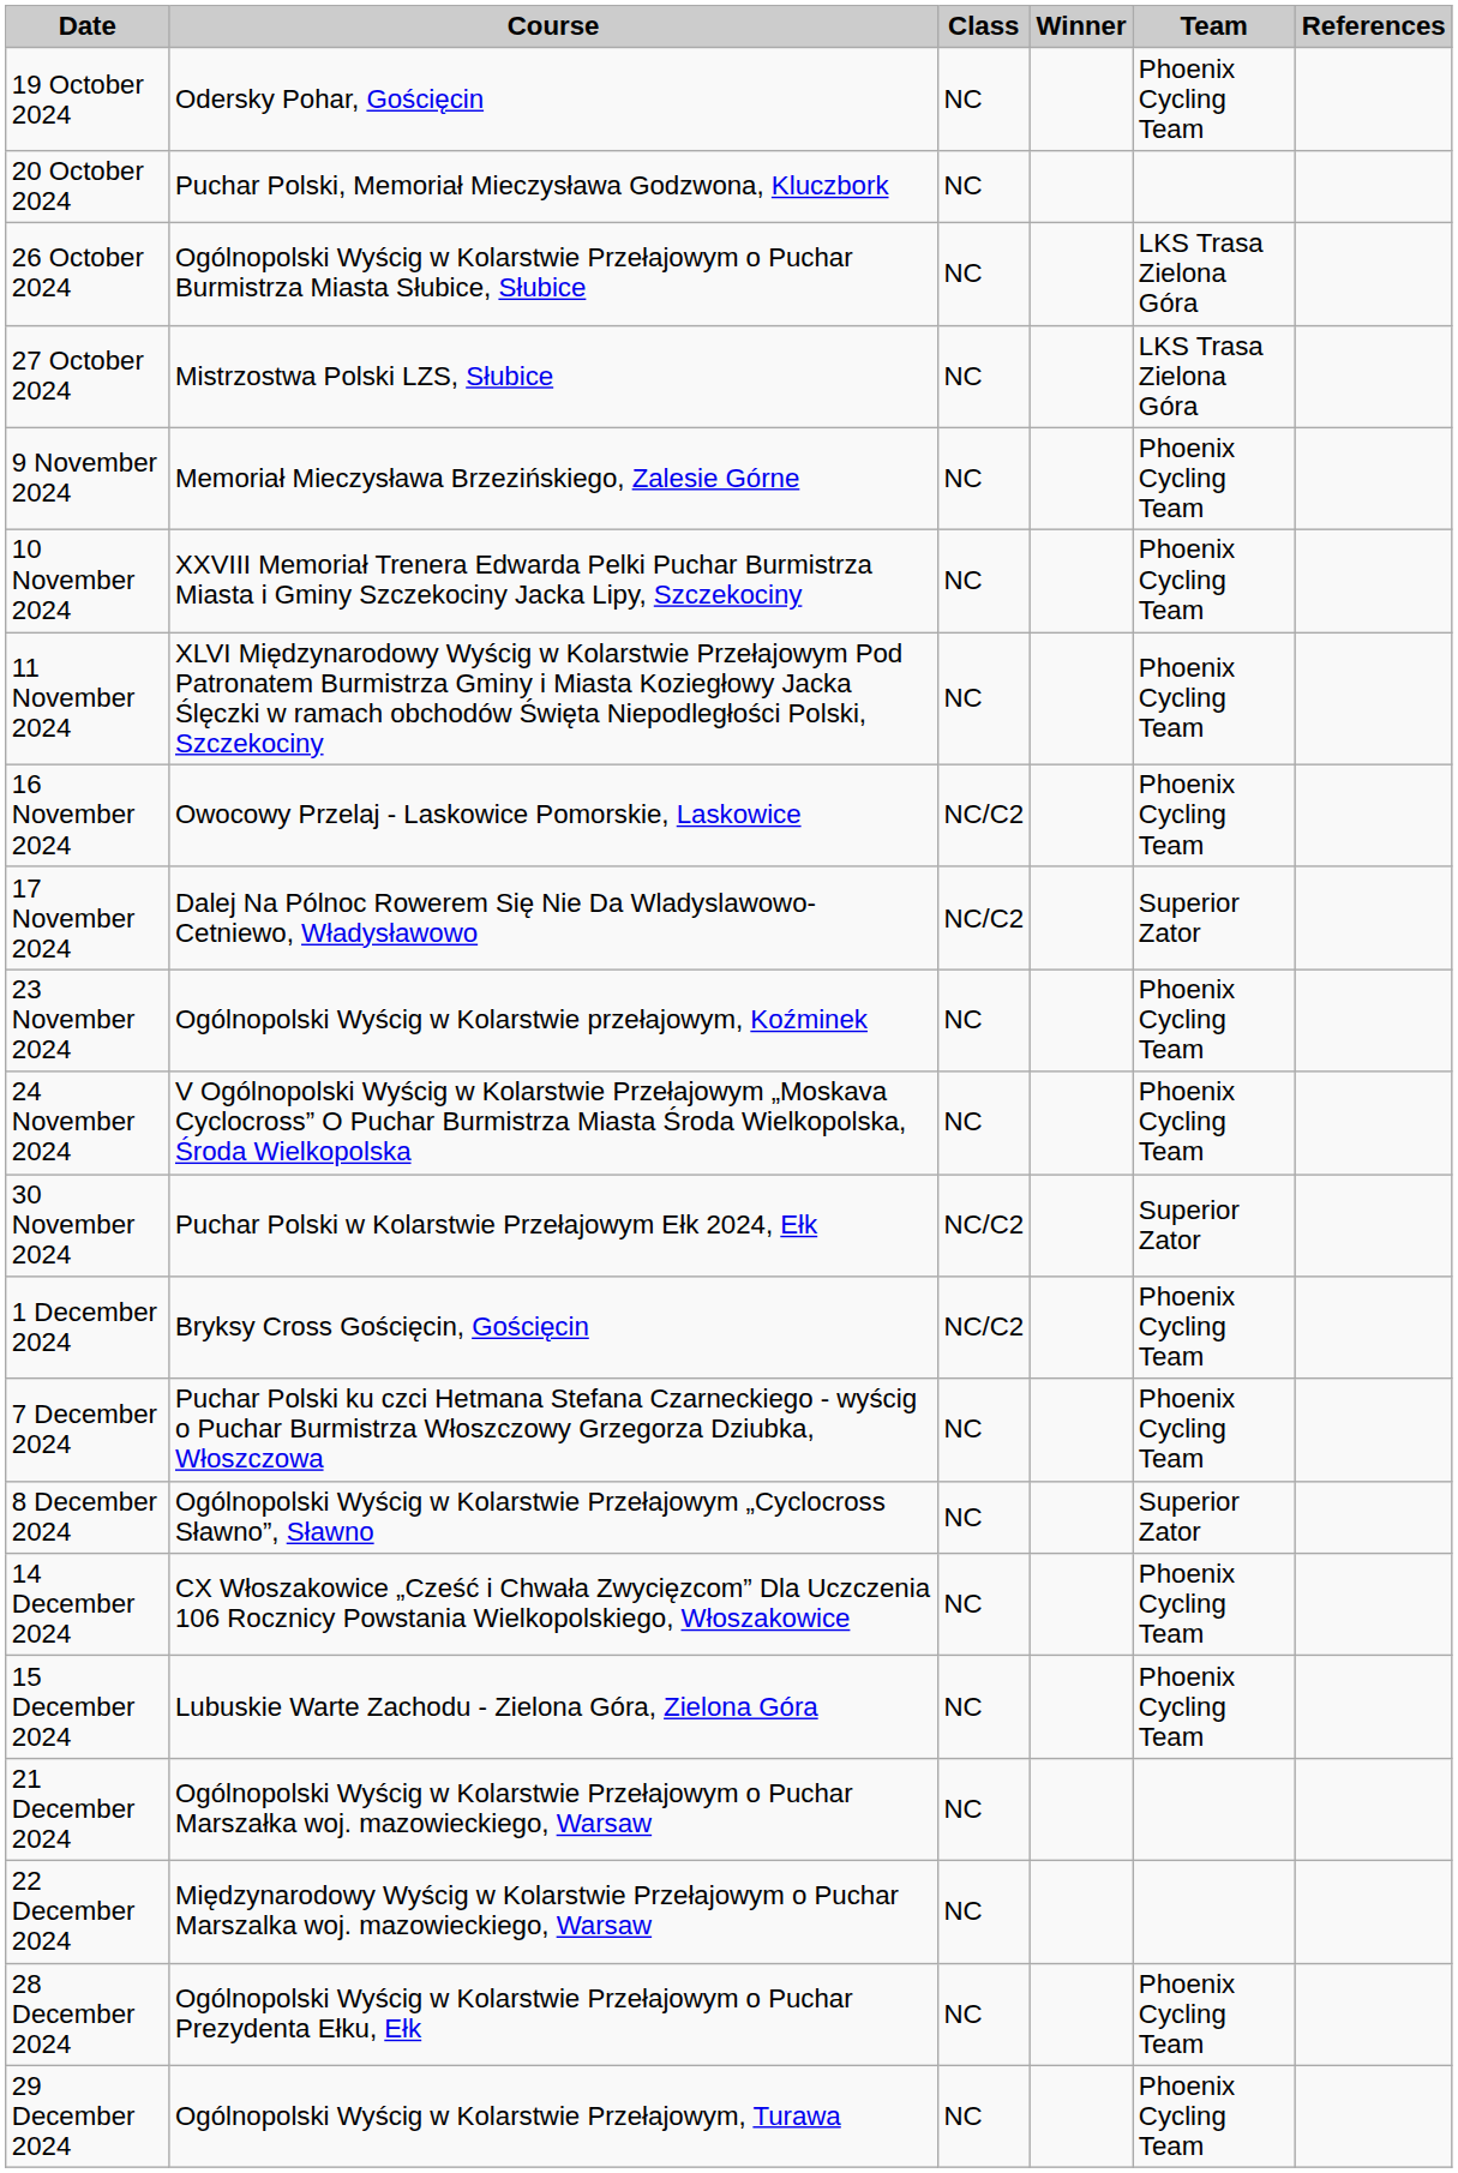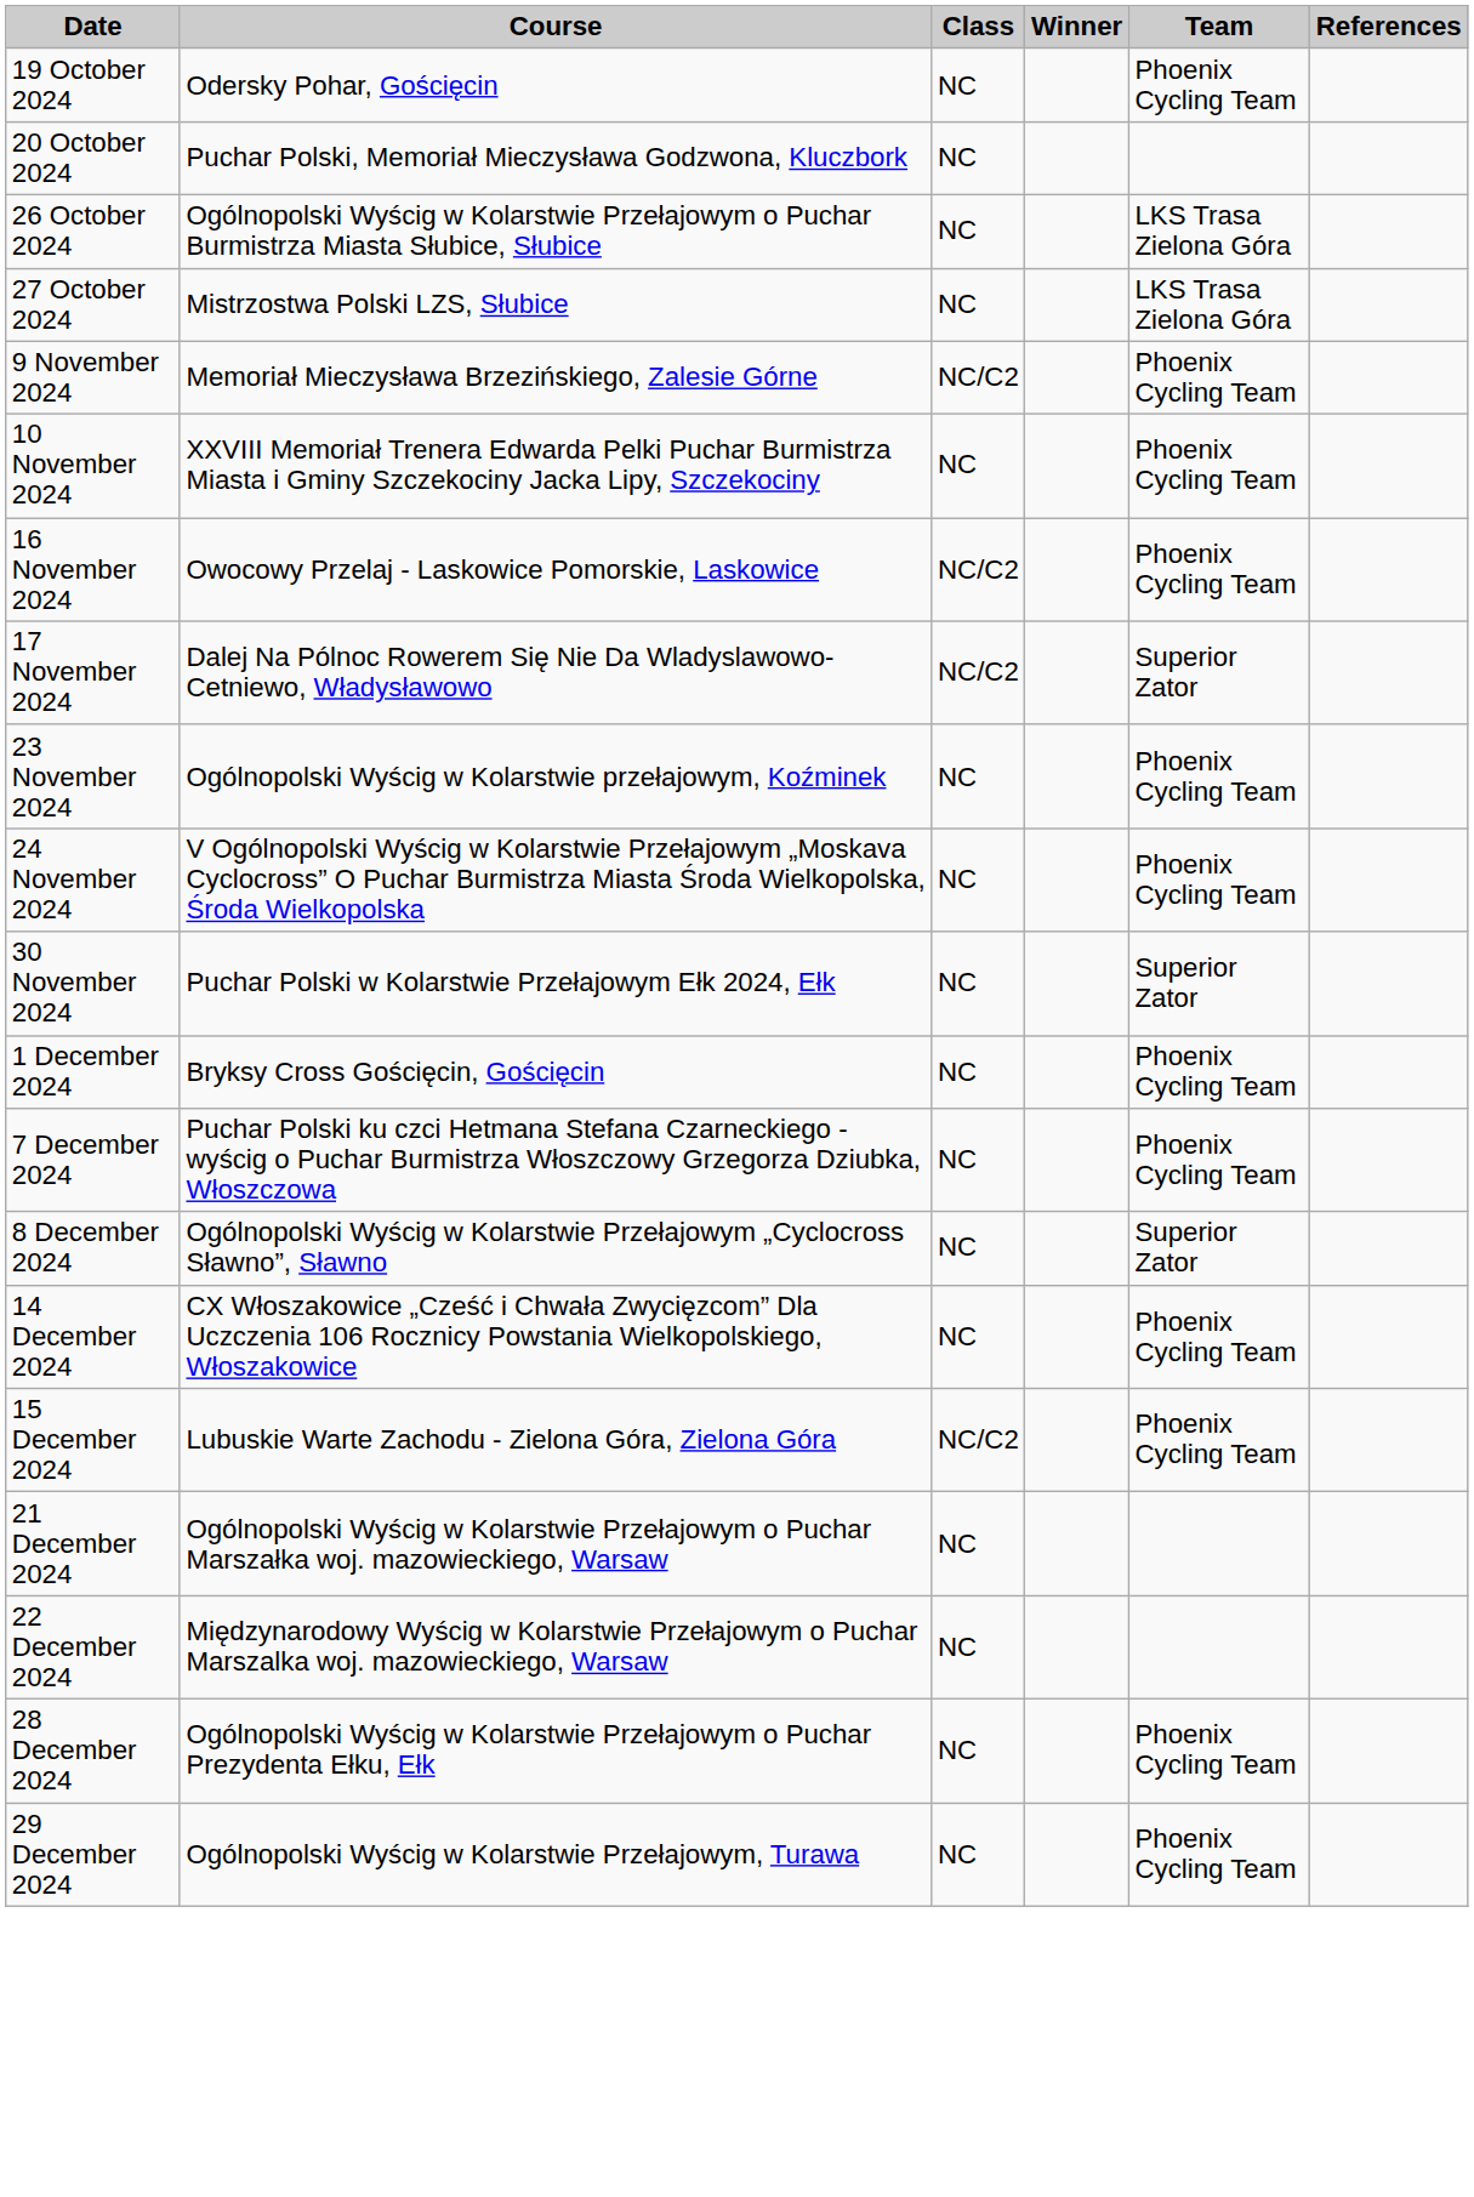 <table class="wikitable sortable alternance ">
 <tr>
 <th scope="col" style="background-color:#CCCCCC;">Date</th>
 <th scope="col" style="background-color:#CCCCCC;">Course</th>
 <th scope="col" style="background-color:#CCCCCC;">Class</th>
 <th scope="col" style="background-color:#CCCCCC;">Winner</th>
 <th scope="col" style="background-color:#CCCCCC;">Team</th>
 <th scope="col" style="background-color:#CCCCCC;">References</th>
 </tr>
 <tr>
 <td>19 October 2024</td>
 <td> Odersky Pohar, <a href='#'>Gościęcin</a></td>
 <td>NC</td>
 <td></td>
 <td>Phoenix Cycling Team</td>
 <td></td>
 </tr>
 <tr>
 <td>20 October 2024</td>
 <td> Puchar Polski, Memoriał Mieczysława Godzwona, <a href='#'>Kluczbork</a></td>
 <td>NC</td>
 <td></td>
 <td></td>
 <td></td>
 </tr>
 <tr>
 <td>26 October 2024</td>
 <td> Ogólnopolski Wyścig w Kolarstwie Przełajowym o Puchar Burmistrza Miasta Słubice, <a href='#'>Słubice</a></td>
 <td>NC</td>
 <td></td>
 <td>LKS Trasa Zielona Góra</td>
 <td></td>
 </tr>
 <tr>
 <td>27 October 2024</td>
 <td> Mistrzostwa Polski LZS, <a href='#'>Słubice</a></td>
 <td>NC</td>
 <td></td>
 <td>LKS Trasa Zielona Góra</td>
 <td></td>
 </tr>
 <tr>
 <td>9 November 2024</td>
 <td> Memoriał Mieczysława Brzezińskiego, <a href='#'>Zalesie Górne</a></td>
-<td>NC</td>
+<td>NC/C2</td>
 <td></td>
 <td>Phoenix Cycling Team</td>
 <td></td>
 </tr>
 <tr>
 <td>10 November 2024</td>
 <td> XXVIII Memoriał Trenera Edwarda Pelki Puchar Burmistrza Miasta i Gminy Szczekociny Jacka Lipy, <a href='#'>Szczekociny</a></td>
-<td>NC</td>
-<td></td>
-<td>Phoenix Cycling Team</td>
-<td></td>
-</tr>
-<tr>
-<td>11 November 2024</td>
-<td> XLVI Międzynarodowy Wyścig w Kolarstwie Przełajowym Pod Patronatem Burmistrza Gminy i Miasta Koziegłowy Jacka Ślęczki w ramach obchodów Święta Niepodległości Polski, <a href='#'>Szczekociny</a></td>
 <td>NC</td>
 <td></td>
 <td>Phoenix Cycling Team</td>
 <td></td>
 </tr>
 <tr>
 <td>16 November 2024</td>
 <td> Owocowy Przelaj - Laskowice Pomorskie, <a href='#'>Laskowice</a></td>
 <td>NC/C2</td>
 <td></td>
 <td>Phoenix Cycling Team</td>
 <td></td>
 </tr>
 <tr>
 <td>17 November 2024</td>
 <td> Dalej Na Pólnoc Rowerem Się Nie Da Wladyslawowo-Cetniewo, <a href='#'>Władysławowo</a></td>
 <td>NC/C2</td>
 <td></td>
 <td>Superior Zator</td>
 <td></td>
 </tr>
 <tr>
 <td>23 November 2024</td>
 <td> Ogólnopolski Wyścig w Kolarstwie przełajowym, <a href='#'>Koźminek</a></td>
 <td>NC</td>
 <td></td>
 <td>Phoenix Cycling Team</td>
 <td></td>
 </tr>
 <tr>
 <td>24 November 2024</td>
 <td> V Ogólnopolski Wyścig w Kolarstwie Przełajowym „Moskava Cyclocross” O Puchar Burmistrza Miasta Środa Wielkopolska, <a href='#'>Środa Wielkopolska</a></td>
 <td>NC</td>
 <td></td>
 <td>Phoenix Cycling Team</td>
 <td></td>
 </tr>
 <tr>
 <td>30 November 2024</td>
 <td> Puchar Polski w Kolarstwie Przełajowym Ełk 2024, <a href='#'>Ełk</a></td>
-<td>NC/C2</td>
+<td>NC</td>
 <td></td>
 <td>Superior Zator</td>
 <td></td>
 </tr>
 <tr>
 <td>1 December 2024</td>
 <td> Bryksy Cross Gościęcin, <a href='#'>Gościęcin</a></td>
-<td>NC/C2</td>
+<td>NC</td>
 <td></td>
 <td>Phoenix Cycling Team</td>
 <td></td>
 </tr>
 <tr>
 <td>7 December 2024</td>
 <td> Puchar Polski ku czci Hetmana Stefana Czarneckiego - wyścig o Puchar Burmistrza Włoszczowy Grzegorza Dziubka, <a href='#'>Włoszczowa</a></td>
 <td>NC</td>
 <td></td>
 <td>Phoenix Cycling Team</td>
 <td></td>
 </tr>
 <tr>
 <td>8 December 2024</td>
 <td> Ogólnopolski Wyścig w Kolarstwie Przełajowym „Cyclocross Sławno”, <a href='#'>Sławno</a></td>
 <td>NC</td>
 <td></td>
 <td>Superior Zator</td>
 <td></td>
 </tr>
 <tr>
 <td>14 December 2024</td>
 <td> CX Włoszakowice „Cześć i Chwała Zwycięzcom” Dla Uczczenia 106 Rocznicy Powstania Wielkopolskiego, <a href='#'>Włoszakowice</a></td>
 <td>NC</td>
 <td></td>
 <td>Phoenix Cycling Team</td>
 <td></td>
 </tr>
 <tr>
 <td>15 December 2024</td>
 <td> Lubuskie Warte Zachodu - Zielona Góra, <a href='#'>Zielona Góra</a></td>
-<td>NC</td>
+<td>NC/C2</td>
 <td></td>
 <td>Phoenix Cycling Team</td>
 <td></td>
 </tr>
 <tr>
 <td>21 December 2024</td>
 <td> Ogólnopolski Wyścig w Kolarstwie Przełajowym o Puchar Marszałka woj. mazowieckiego, <a href='#'>Warsaw</a></td>
 <td>NC</td>
 <td></td>
 <td></td>
 <td></td>
 </tr>
 <tr>
 <td>22 December 2024</td>
 <td> Międzynarodowy Wyścig w Kolarstwie Przełajowym o Puchar Marszalka woj. mazowieckiego, <a href='#'>Warsaw</a></td>
 <td>NC</td>
 <td></td>
 <td></td>
 <td></td>
 </tr>
 <tr>
 <td>28 December 2024</td>
 <td> Ogólnopolski Wyścig w Kolarstwie Przełajowym o Puchar Prezydenta Ełku, <a href='#'>Ełk</a></td>
 <td>NC</td>
 <td></td>
 <td>Phoenix Cycling Team</td>
 <td></td>
 </tr>
 <tr>
 <td>29 December 2024</td>
 <td> Ogólnopolski Wyścig w Kolarstwie Przełajowym, <a href='#'>Turawa</a></td>
 <td>NC</td>
 <td></td>
 <td>Phoenix Cycling Team</td>
 <td></td>
 </tr>
 </table>
